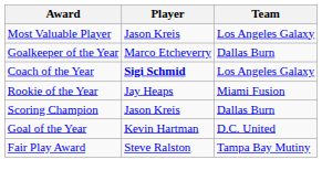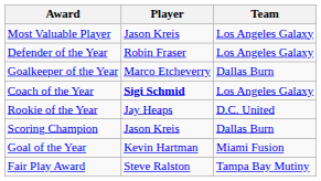 <table class="wikitable" style="font-size:100%">
 <tr>
 <th>Award</th>
 <th>Player</th>
 <th>Team</th>
 </tr>
 <tr>
 <td><a href='#'>Most Valuable Player</a></td>
 <td> <a href='#'>Jason Kreis</a></td>
+<td><a href='#'>Los Angeles Galaxy</a></td>
+</tr>
+<tr>
+<td><a href='#'>Defender of the Year</a></td>
+<td> <a href='#'>Robin Fraser</a></td>
 <td><a href='#'>Los Angeles Galaxy</a></td>
 </tr>
 <tr>
 <td><a href='#'>Goalkeeper of the Year</a></td>
 <td> <a href='#'>Marco Etcheverry</a></td>
 <td><a href='#'>Dallas Burn</a></td>
 </tr>
 <tr>
 <td><a href='#'>Coach of the Year</a></td>
 <td><strong> <a href='#'>Sigi Schmid</a></strong></td>
 <td><a href='#'>Los Angeles Galaxy</a></td>
 </tr>
 <tr>
 <td><a href='#'>Rookie of the Year</a></td>
 <td> <a href='#'>Jay Heaps</a></td>
-<td><a href='#'>Miami Fusion</a></td>
+<td><a href='#'>D.C. United</a></td>
 </tr>
 <tr>
 <td><a href='#'>Scoring Champion</a></td>
 <td> <a href='#'>Jason Kreis</a></td>
 <td><a href='#'>Dallas Burn</a></td>
 </tr>
 <tr>
 <td><a href='#'>Goal of the Year</a></td>
 <td> <a href='#'>Kevin Hartman</a></td>
-<td><a href='#'>D.C. United</a></td>
+<td><a href='#'>Miami Fusion</a></td>
 </tr>
 <tr>
 <td><a href='#'>Fair Play Award</a></td>
 <td> <a href='#'>Steve Ralston</a></td>
 <td><a href='#'>Tampa Bay Mutiny</a></td>
 </tr>
 </table>
